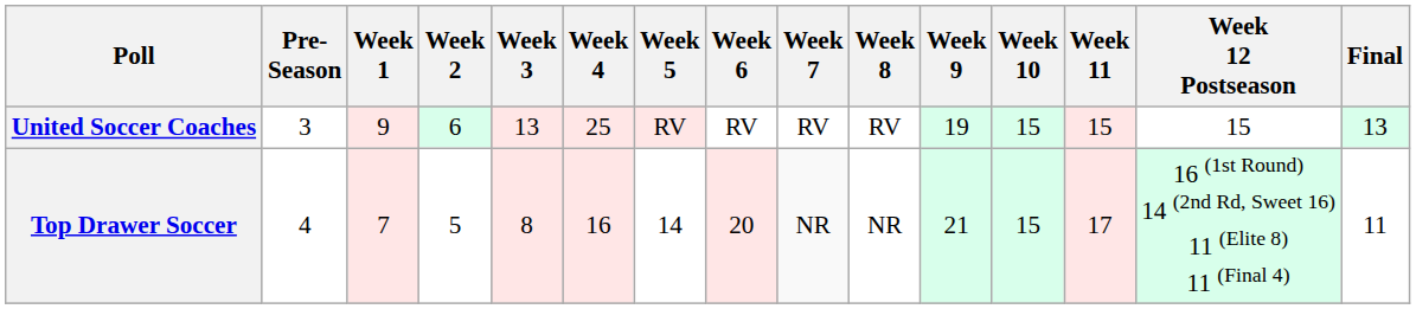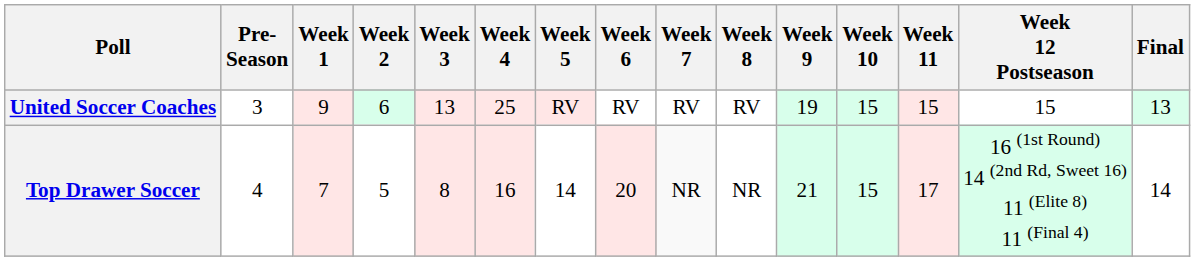 <table class="wikitable" style="white-space:nowrap;font-size:90%">
 <tr>
 <th>Poll</th>
 <th>Pre-<br>Season</th>
 <th>Week<br>1</th>
 <th>Week<br>2</th>
 <th>Week<br>3</th>
 <th>Week<br>4</th>
 <th>Week<br>5</th>
 <th>Week<br>6</th>
 <th>Week<br>7</th>
 <th>Week<br>8</th>
 <th>Week<br>9</th>
 <th>Week<br>10</th>
 <th>Week<br>11</th>
 <th>Week<br>12<br>Postseason</th>
 <th>Final</th>
 </tr>
 <tr style="text-align:center;">
 <th><a href='#'>United Soccer Coaches</a></th>
 <td style="background:#FFF;">3</td>
 <td style="background:#FFE6E6;">9</td>
 <td style="background:#D8FFEB;">6</td>
 <td style="background:#FFE6E6;">13</td>
 <td style="background:#FFE6E6;">25</td>
 <td style="background:#FFE6E6;">RV</td>
 <td style="background:#FFF;">RV</td>
 <td style="background:#FFF;">RV</td>
 <td style="background:#FFF;">RV</td>
 <td style="background:#D8FFEB;">19</td>
 <td style="background:#D8FFEB;">15</td>
 <td style="background:#FFE6E6;">15</td>
 <td style="background:#FFF;">15</td>
 <td style="background:#D8FFEB;">13</td>
 </tr>
 <tr style="text-align:center;">
 <th><a href='#'>Top Drawer Soccer</a></th>
 <td style="background:#FFF;">4</td>
 <td style="background:#FFE6E6;">7</td>
 <td style="background:#FFF;">5</td>
 <td style="background:#FFE6E6;">8</td>
 <td style="background:#FFE6E6;">16</td>
 <td style="background:#FFF;">14</td>
 <td style="background:#FFE6E6;">20</td>
 <td style="background:##FFE6E6;">NR</td>
 <td style="background:#FFF;">NR</td>
 <td style="background:#D8FFEB;">21</td>
 <td style="background:#D8FFEB;">15</td>
 <td style="background:#FFE6E6;">17</td>
 <td style="background:#D8FFEB;">16 <sup>(1st Round)</sup> <br> 14 <sup>(2nd Rd, Sweet 16)</sup> <br> 11 <sup>(Elite 8)</sup> <br> 11 <sup>(Final 4)</sup></td>
-<td style="background:#FFF;">11</td>
+<td style="background:#FFF;">14</td>
 </tr>
 </table>
